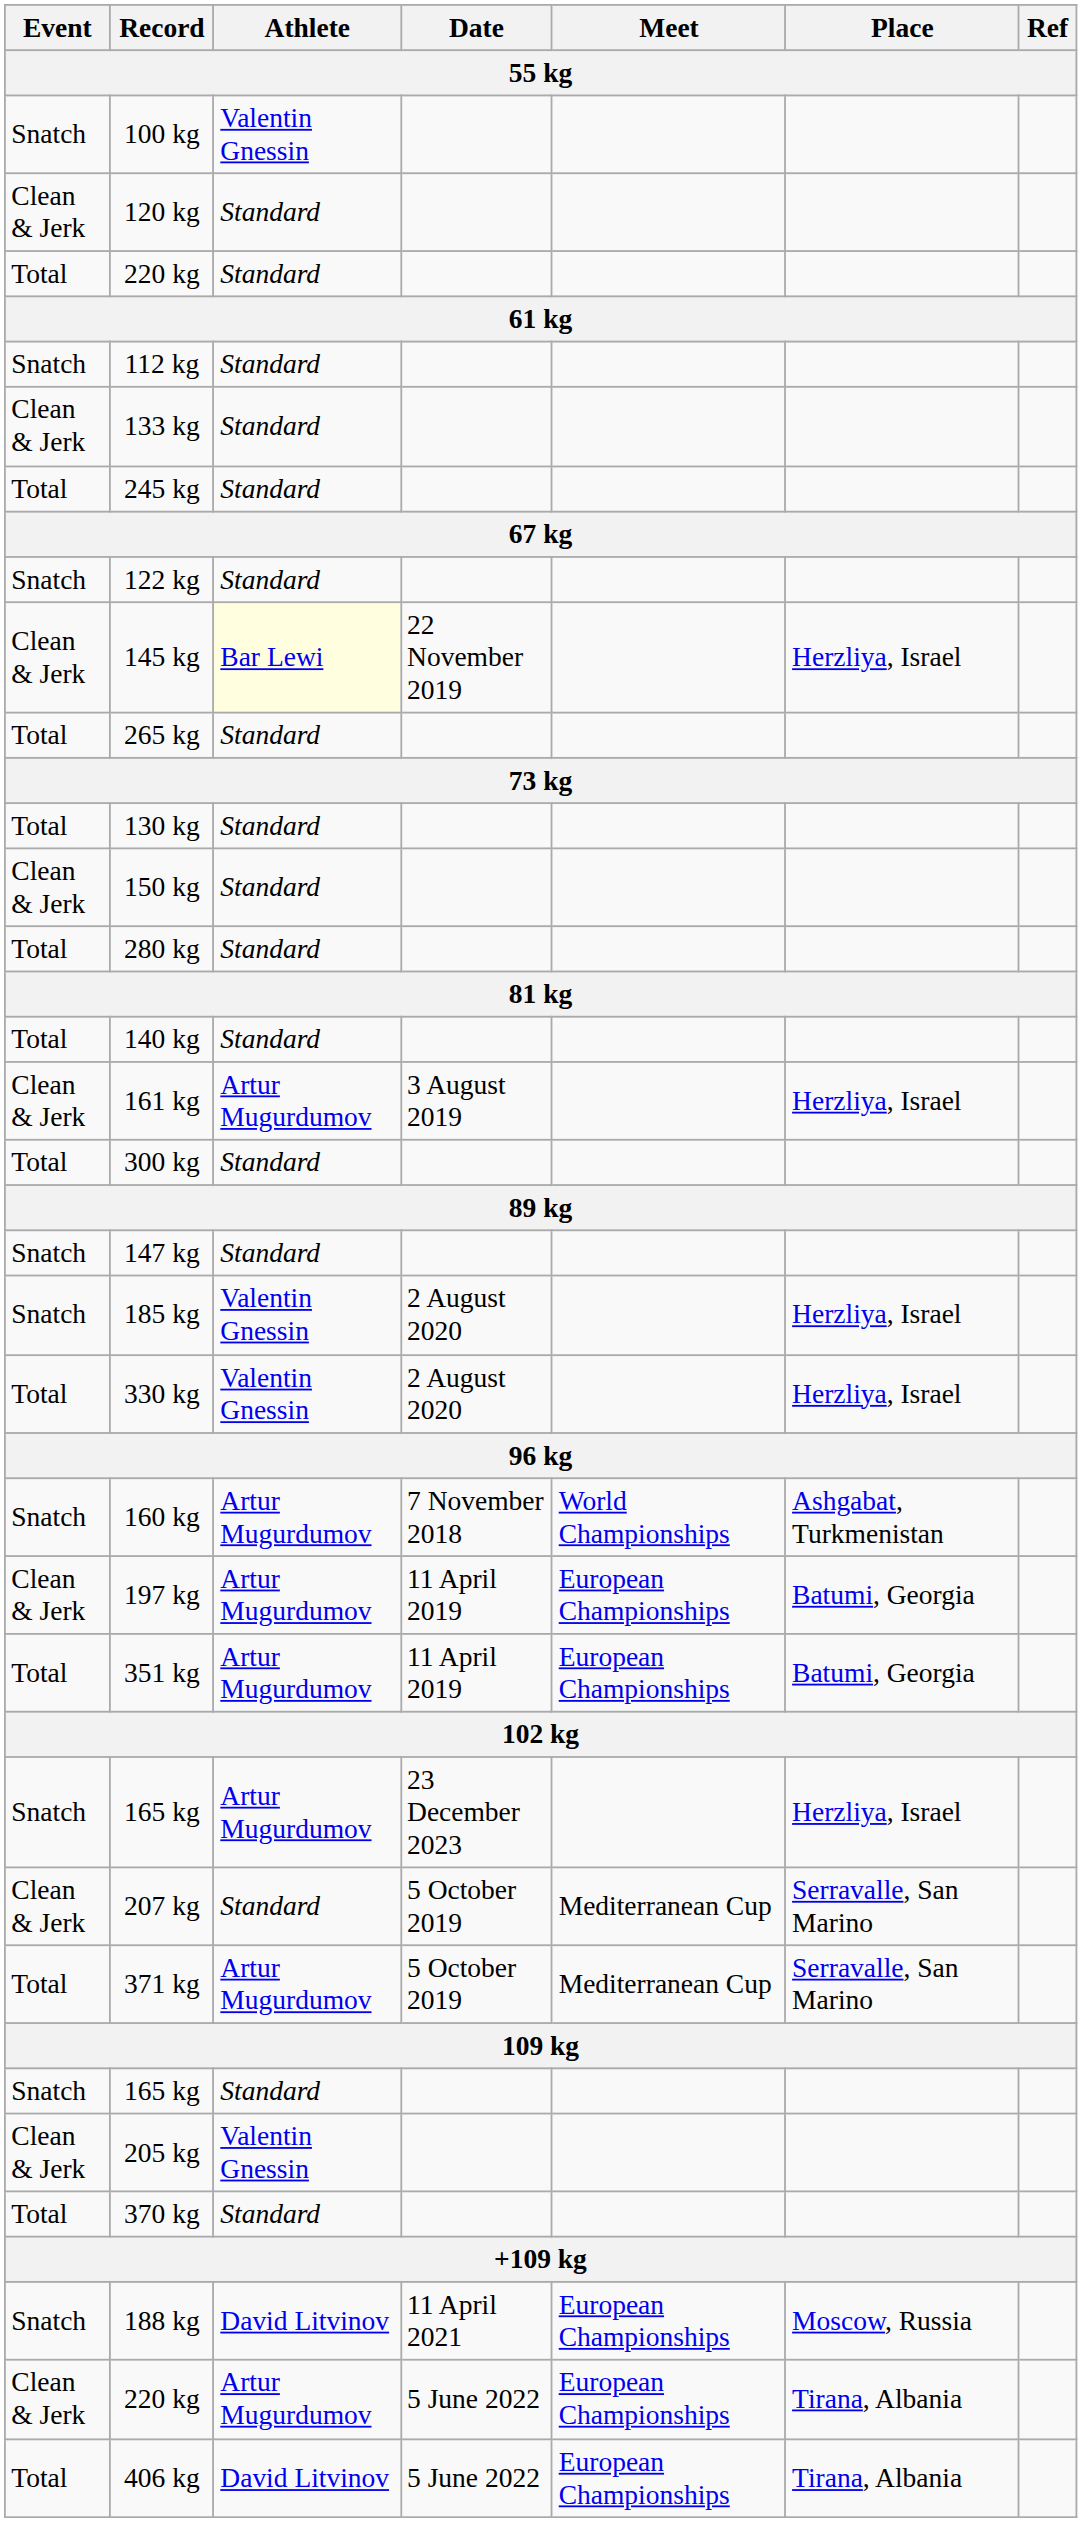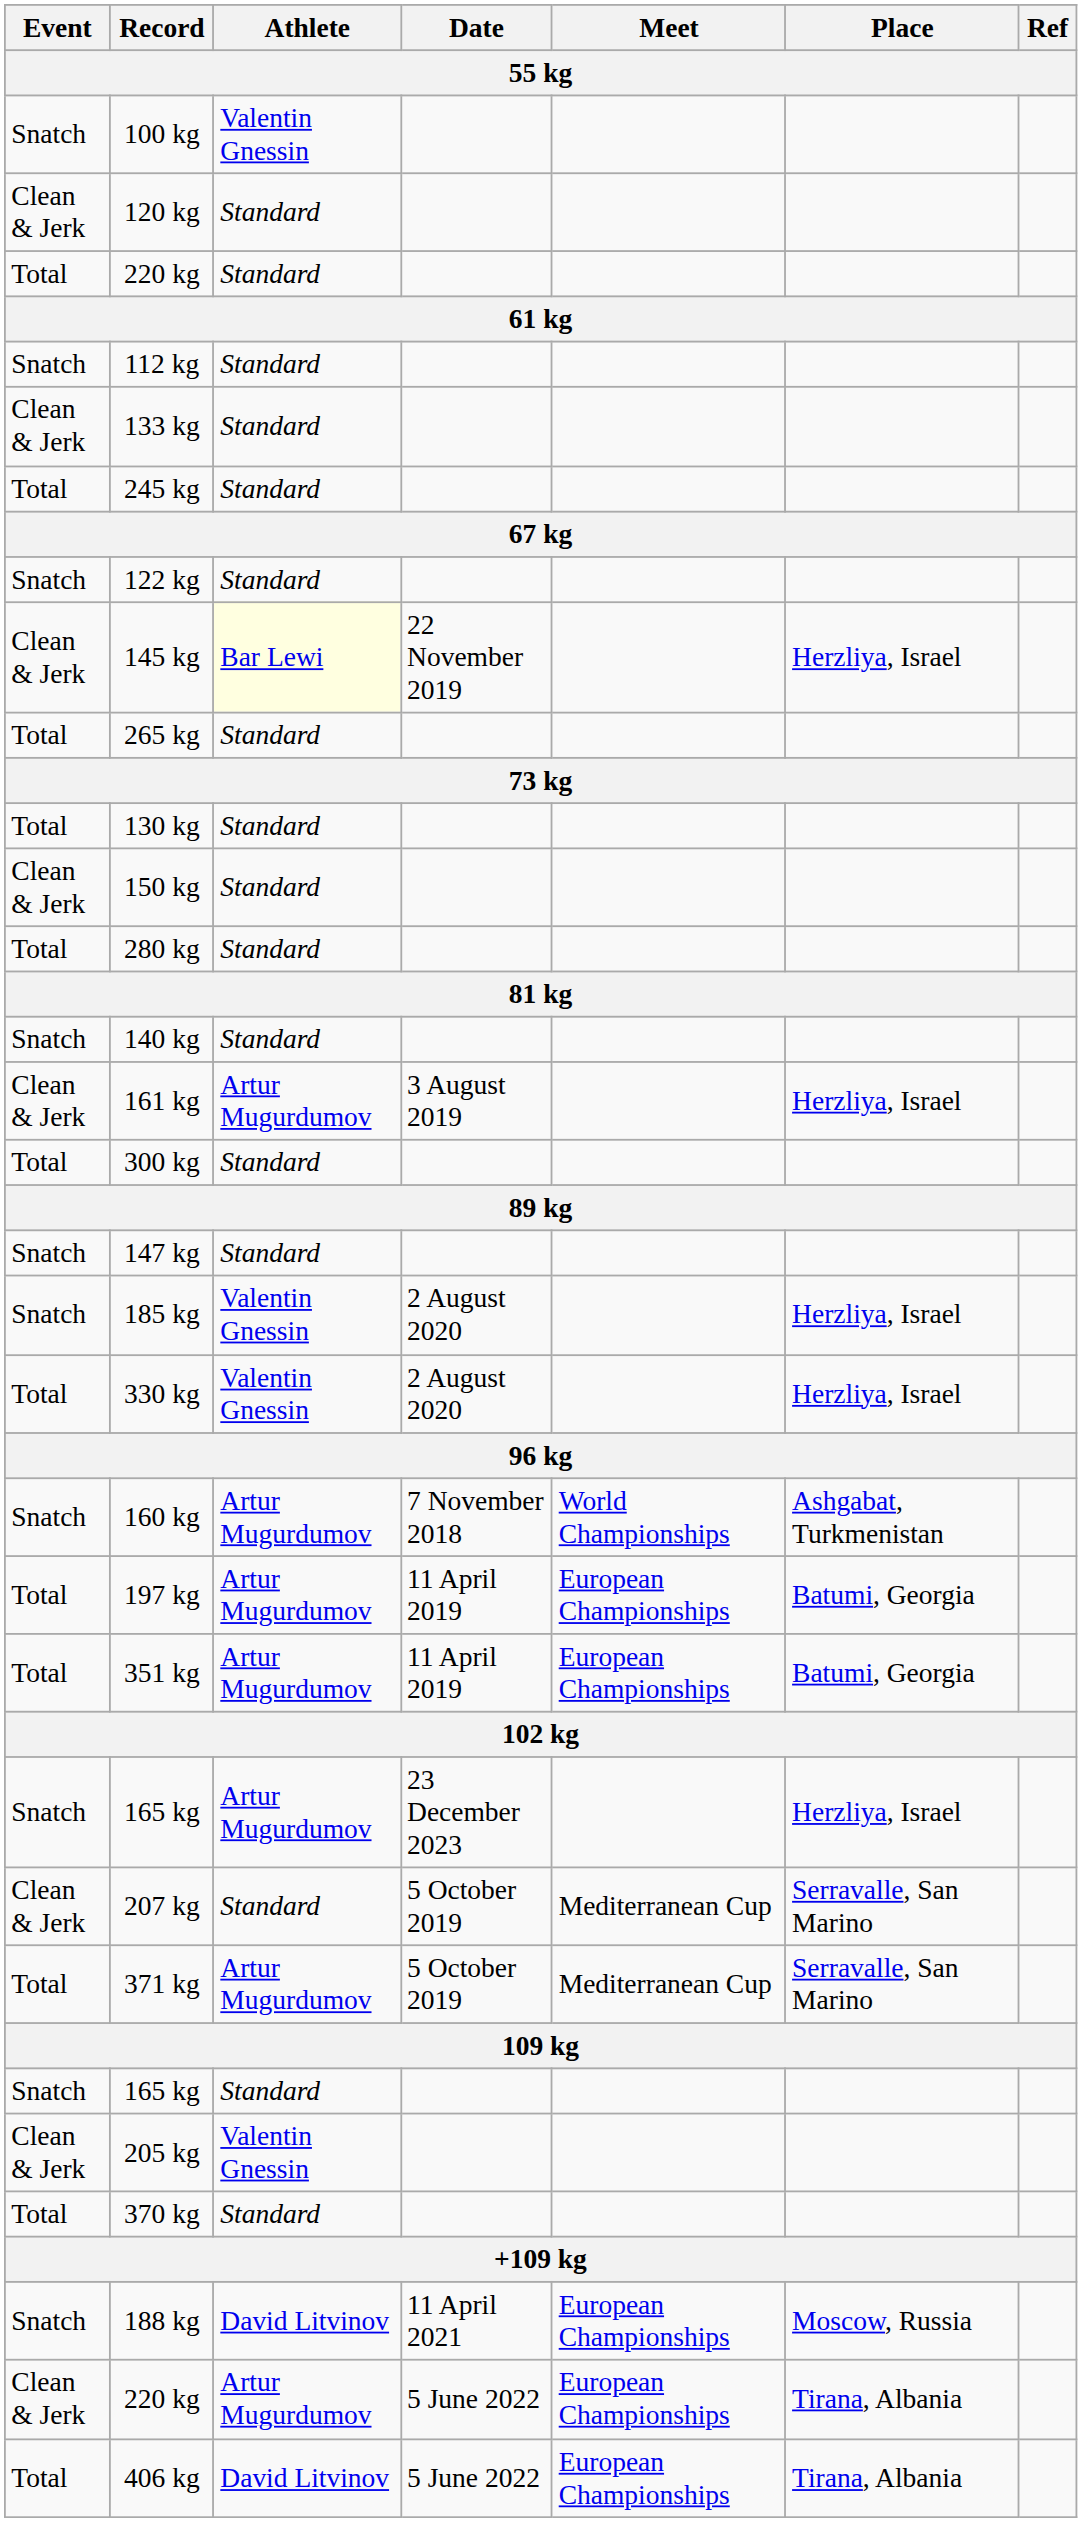 <table class="wikitable" style="font-size:95%; width: 95%;">
 <tr>
 <th width=9%>Event</th>
 <th width=6%>Record</th>
 <th width=16%>Athlete</th>
 <th width=13%>Date</th>
 <th width=20%>Meet</th>
 <th width=20%>Place</th>
 <th width=3%>Ref</th>
 </tr>
 <tr bgcolor="#DDDDDD">
 <th colspan="7">55 kg</th>
 </tr>
 <tr>
 <td>Snatch</td>
 <td align="center">100 kg</td>
 <td><a href='#'>Valentin Gnessin</a></td>
 <td></td>
 <td></td>
 <td></td>
 <td></td>
 </tr>
 <tr>
 <td>Clean & Jerk</td>
 <td align="center">120 kg</td>
 <td><em>Standard</em></td>
 <td></td>
 <td></td>
 <td></td>
 <td></td>
 </tr>
 <tr>
 <td>Total</td>
 <td align="center">220 kg</td>
 <td><em>Standard</em></td>
 <td></td>
 <td></td>
 <td></td>
 <td></td>
 </tr>
 <tr bgcolor="#DDDDDD">
 <th colspan="7">61 kg</th>
 </tr>
 <tr>
 <td>Snatch</td>
 <td align="center">112 kg</td>
 <td><em>Standard</em></td>
 <td></td>
 <td></td>
 <td></td>
 <td></td>
 </tr>
 <tr>
 <td>Clean & Jerk</td>
 <td align="center">133 kg</td>
 <td><em>Standard</em></td>
 <td></td>
 <td></td>
 <td></td>
 <td></td>
 </tr>
 <tr>
 <td>Total</td>
 <td align="center">245 kg</td>
 <td><em>Standard</em></td>
 <td></td>
 <td></td>
 <td></td>
 <td></td>
 </tr>
 <tr bgcolor="#DDDDDD">
 <th colspan="7">67 kg</th>
 </tr>
 <tr>
 <td>Snatch</td>
 <td align="center">122 kg</td>
 <td><em>Standard</em></td>
 <td></td>
 <td></td>
 <td></td>
 <td></td>
 </tr>
 <tr>
 <td>Clean & Jerk</td>
 <td align="center">145 kg</td>
 <td style="background: lightyellow;"><a href='#'>Bar Lewi</a></td>
 <td>22 November 2019</td>
 <td></td>
 <td><a href='#'>Herzliya</a>, Israel</td>
 <td></td>
 </tr>
 <tr>
 <td>Total</td>
 <td align="center">265 kg</td>
 <td><em>Standard</em></td>
 <td></td>
 <td></td>
 <td></td>
 <td></td>
 </tr>
 <tr bgcolor="#DDDDDD">
 <th colspan="7">73 kg</th>
 </tr>
 <tr>
 <td>Total</td>
 <td align="center">130 kg</td>
 <td><em>Standard</em></td>
 <td></td>
 <td></td>
 <td></td>
 <td></td>
 </tr>
 <tr>
 <td>Clean & Jerk</td>
 <td align="center">150 kg</td>
 <td><em>Standard</em></td>
 <td></td>
 <td></td>
 <td></td>
 <td></td>
 </tr>
 <tr>
 <td>Total</td>
 <td align="center">280 kg</td>
 <td><em>Standard</em></td>
 <td></td>
 <td></td>
 <td></td>
 <td></td>
 </tr>
 <tr bgcolor="#DDDDDD">
 <th colspan="7">81 kg</th>
 </tr>
 <tr>
-<td>Total</td>
+<td>Snatch</td>
 <td align="center">140 kg</td>
 <td><em>Standard</em></td>
 <td></td>
 <td></td>
 <td></td>
 <td></td>
 </tr>
 <tr>
 <td>Clean & Jerk</td>
 <td align="center">161 kg</td>
 <td><a href='#'>Artur Mugurdumov</a></td>
 <td>3 August 2019</td>
 <td></td>
 <td><a href='#'>Herzliya</a>, Israel</td>
 <td></td>
 </tr>
 <tr>
 <td>Total</td>
 <td align="center">300 kg</td>
 <td><em>Standard</em></td>
 <td></td>
 <td></td>
 <td></td>
 <td></td>
 </tr>
 <tr bgcolor="#DDDDDD">
 <th colspan="7">89 kg</th>
 </tr>
 <tr>
 <td>Snatch</td>
 <td align="center">147 kg</td>
 <td><em>Standard</em></td>
 <td></td>
 <td></td>
 <td></td>
 <td></td>
 </tr>
 <tr>
 <td>Snatch</td>
 <td align="center">185 kg</td>
 <td><a href='#'>Valentin Gnessin</a></td>
 <td>2 August 2020</td>
 <td></td>
 <td><a href='#'>Herzliya</a>, Israel</td>
 <td></td>
 </tr>
 <tr>
 <td>Total</td>
 <td align="center">330 kg</td>
 <td><a href='#'>Valentin Gnessin</a></td>
 <td>2 August 2020</td>
 <td></td>
 <td><a href='#'>Herzliya</a>, Israel</td>
 <td></td>
 </tr>
 <tr bgcolor="#DDDDDD">
 <th colspan="7">96 kg</th>
 </tr>
 <tr>
 <td>Snatch</td>
 <td align="center">160 kg</td>
 <td><a href='#'>Artur Mugurdumov</a></td>
 <td>7 November 2018</td>
 <td><a href='#'>World Championships</a></td>
 <td><a href='#'>Ashgabat</a>, Turkmenistan</td>
 <td></td>
 </tr>
 <tr>
-<td>Clean & Jerk</td>
+<td>Total</td>
 <td align="center">197 kg</td>
 <td><a href='#'>Artur Mugurdumov</a></td>
 <td>11 April 2019</td>
 <td><a href='#'>European Championships</a></td>
 <td><a href='#'>Batumi</a>, Georgia</td>
 <td></td>
 </tr>
 <tr>
 <td>Total</td>
 <td align="center">351 kg</td>
 <td><a href='#'>Artur Mugurdumov</a></td>
 <td>11 April 2019</td>
 <td><a href='#'>European Championships</a></td>
 <td><a href='#'>Batumi</a>, Georgia</td>
 <td></td>
 </tr>
 <tr bgcolor="#DDDDDD">
 <th colspan="7">102 kg</th>
 </tr>
 <tr>
 <td>Snatch</td>
 <td align="center">165 kg</td>
 <td><a href='#'>Artur Mugurdumov</a></td>
 <td>23 December 2023</td>
 <td></td>
 <td><a href='#'>Herzliya</a>, Israel</td>
 <td></td>
 </tr>
 <tr>
 <td>Clean & Jerk</td>
 <td align="center">207 kg</td>
 <td><em>Standard</em></td>
 <td>5 October 2019</td>
 <td>Mediterranean Cup</td>
 <td><a href='#'>Serravalle</a>, San Marino</td>
 <td></td>
 </tr>
 <tr>
 <td>Total</td>
 <td align="center">371 kg</td>
 <td><a href='#'>Artur Mugurdumov</a></td>
 <td>5 October 2019</td>
 <td>Mediterranean Cup</td>
 <td><a href='#'>Serravalle</a>, San Marino</td>
 <td></td>
 </tr>
 <tr bgcolor="#DDDDDD">
 <th colspan="7">109 kg</th>
 </tr>
 <tr>
 <td>Snatch</td>
 <td align="center">165 kg</td>
 <td><em>Standard</em></td>
 <td></td>
 <td></td>
 <td></td>
 <td></td>
 </tr>
 <tr>
 <td>Clean & Jerk</td>
 <td align="center">205 kg</td>
 <td><a href='#'>Valentin Gnessin</a></td>
 <td></td>
 <td></td>
 <td></td>
 <td></td>
 </tr>
 <tr>
 <td>Total</td>
 <td align="center">370 kg</td>
 <td><em>Standard</em></td>
 <td></td>
 <td></td>
 <td></td>
 <td></td>
 </tr>
 <tr bgcolor="#DDDDDD">
 <th colspan="7">+109 kg</th>
 </tr>
 <tr>
 <td>Snatch</td>
 <td align="center">188 kg</td>
 <td><a href='#'>David Litvinov</a></td>
 <td>11 April 2021</td>
 <td><a href='#'>European Championships</a></td>
 <td><a href='#'>Moscow</a>, Russia</td>
 <td></td>
 </tr>
 <tr>
 <td>Clean & Jerk</td>
 <td align="center">220 kg</td>
 <td><a href='#'>Artur Mugurdumov</a></td>
 <td>5 June 2022</td>
 <td><a href='#'>European Championships</a></td>
 <td><a href='#'>Tirana</a>, Albania</td>
 <td></td>
 </tr>
 <tr>
 <td>Total</td>
 <td align="center">406 kg</td>
 <td><a href='#'>David Litvinov</a></td>
 <td>5 June 2022</td>
 <td><a href='#'>European Championships</a></td>
 <td><a href='#'>Tirana</a>, Albania</td>
 <td></td>
 </tr>
 </table>
